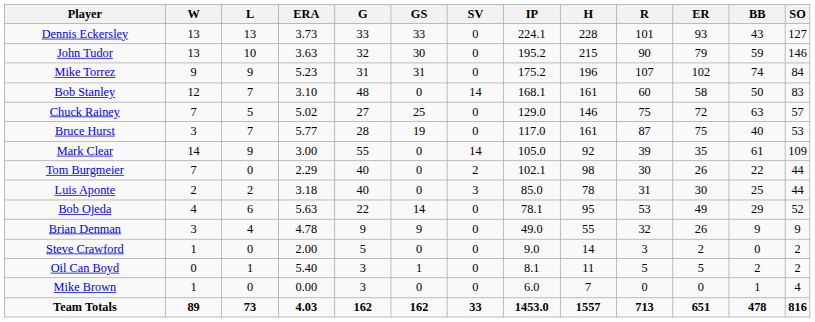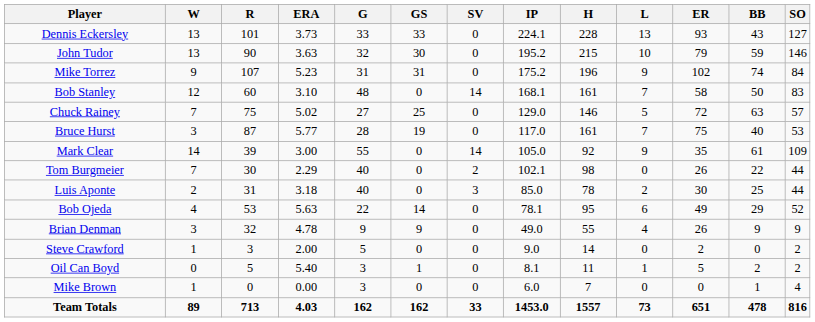 <table class=wikitable style="text-align:center">
 <tr>
 <th bgcolor=#DDDDFF; width="20%">Player</th>
 <th bgcolor=#DDDDFF; width="7%">W</th>
-<th bgcolor=#DDDDFF; width="7%">L</th>
+<th bgcolor=#DDDDFF; width="7%">R</th>
 <th bgcolor=#DDDDFF; width="7%">ERA</th>
 <th bgcolor=#DDDDFF; width="7%">G</th>
 <th bgcolor=#DDDDFF; width="7%">GS</th>
 <th bgcolor=#DDDDFF; width="7%">SV</th>
 <th bgcolor=#DDDDFF; width="7%">IP</th>
 <th bgcolor=#DDDDFF; width="7%">H</th>
-<th bgcolor=#DDDDFF; width="7%">R</th>
+<th bgcolor=#DDDDFF; width="7%">L</th>
 <th bgcolor=#DDDDFF; width="7%">ER</th>
 <th bgcolor=#DDDDFF; width="7%">BB</th>
 <th bgcolor=#DDDDFF; width="7%">SO</th>
 </tr>
 <tr>
 <td><a href='#'>Dennis Eckersley</a></td>
 <td>13</td>
-<td>13</td>
+<td>101</td>
 <td>3.73</td>
 <td>33</td>
 <td>33</td>
 <td>0</td>
 <td>224.1</td>
 <td>228</td>
-<td>101</td>
+<td>13</td>
 <td>93</td>
 <td>43</td>
 <td>127</td>
 </tr>
 <tr>
 <td><a href='#'>John Tudor</a></td>
 <td>13</td>
-<td>10</td>
+<td>90</td>
 <td>3.63</td>
 <td>32</td>
 <td>30</td>
 <td>0</td>
 <td>195.2</td>
 <td>215</td>
-<td>90</td>
+<td>10</td>
 <td>79</td>
 <td>59</td>
 <td>146</td>
 </tr>
 <tr>
 <td><a href='#'>Mike Torrez</a></td>
 <td>9</td>
-<td>9</td>
+<td>107</td>
 <td>5.23</td>
 <td>31</td>
 <td>31</td>
 <td>0</td>
 <td>175.2</td>
 <td>196</td>
-<td>107</td>
+<td>9</td>
 <td>102</td>
 <td>74</td>
 <td>84</td>
 </tr>
 <tr>
 <td><a href='#'>Bob Stanley</a></td>
 <td>12</td>
-<td>7</td>
+<td>60</td>
 <td>3.10</td>
 <td>48</td>
 <td>0</td>
 <td>14</td>
 <td>168.1</td>
 <td>161</td>
-<td>60</td>
+<td>7</td>
 <td>58</td>
 <td>50</td>
 <td>83</td>
 </tr>
 <tr>
 <td><a href='#'>Chuck Rainey</a></td>
 <td>7</td>
-<td>5</td>
+<td>75</td>
 <td>5.02</td>
 <td>27</td>
 <td>25</td>
 <td>0</td>
 <td>129.0</td>
 <td>146</td>
-<td>75</td>
+<td>5</td>
 <td>72</td>
 <td>63</td>
 <td>57</td>
 </tr>
 <tr>
 <td><a href='#'>Bruce Hurst</a></td>
 <td>3</td>
-<td>7</td>
+<td>87</td>
 <td>5.77</td>
 <td>28</td>
 <td>19</td>
 <td>0</td>
 <td>117.0</td>
 <td>161</td>
-<td>87</td>
+<td>7</td>
 <td>75</td>
 <td>40</td>
 <td>53</td>
 </tr>
 <tr>
 <td><a href='#'>Mark Clear</a></td>
 <td>14</td>
-<td>9</td>
+<td>39</td>
 <td>3.00</td>
 <td>55</td>
 <td>0</td>
 <td>14</td>
 <td>105.0</td>
 <td>92</td>
-<td>39</td>
+<td>9</td>
 <td>35</td>
 <td>61</td>
 <td>109</td>
 </tr>
 <tr>
 <td><a href='#'>Tom Burgmeier</a></td>
 <td>7</td>
-<td>0</td>
+<td>30</td>
 <td>2.29</td>
 <td>40</td>
 <td>0</td>
 <td>2</td>
 <td>102.1</td>
 <td>98</td>
-<td>30</td>
+<td>0</td>
 <td>26</td>
 <td>22</td>
 <td>44</td>
 </tr>
 <tr>
 <td><a href='#'>Luis Aponte</a></td>
 <td>2</td>
-<td>2</td>
+<td>31</td>
 <td>3.18</td>
 <td>40</td>
 <td>0</td>
 <td>3</td>
 <td>85.0</td>
 <td>78</td>
-<td>31</td>
+<td>2</td>
 <td>30</td>
 <td>25</td>
 <td>44</td>
 </tr>
 <tr>
 <td><a href='#'>Bob Ojeda</a></td>
 <td>4</td>
-<td>6</td>
+<td>53</td>
 <td>5.63</td>
 <td>22</td>
 <td>14</td>
 <td>0</td>
 <td>78.1</td>
 <td>95</td>
-<td>53</td>
+<td>6</td>
 <td>49</td>
 <td>29</td>
 <td>52</td>
 </tr>
 <tr>
 <td><a href='#'>Brian Denman</a></td>
 <td>3</td>
-<td>4</td>
+<td>32</td>
 <td>4.78</td>
 <td>9</td>
 <td>9</td>
 <td>0</td>
 <td>49.0</td>
 <td>55</td>
-<td>32</td>
+<td>4</td>
 <td>26</td>
 <td>9</td>
 <td>9</td>
 </tr>
 <tr>
 <td><a href='#'>Steve Crawford</a></td>
 <td>1</td>
-<td>0</td>
+<td>3</td>
 <td>2.00</td>
 <td>5</td>
 <td>0</td>
 <td>0</td>
 <td>9.0</td>
 <td>14</td>
-<td>3</td>
+<td>0</td>
 <td>2</td>
 <td>0</td>
 <td>2</td>
 </tr>
 <tr>
 <td><a href='#'>Oil Can Boyd</a></td>
 <td>0</td>
-<td>1</td>
+<td>5</td>
 <td>5.40</td>
 <td>3</td>
 <td>1</td>
 <td>0</td>
 <td>8.1</td>
 <td>11</td>
-<td>5</td>
+<td>1</td>
 <td>5</td>
 <td>2</td>
 <td>2</td>
 </tr>
 <tr>
 <td><a href='#'>Mike Brown</a></td>
 <td>1</td>
 <td>0</td>
 <td>0.00</td>
 <td>3</td>
 <td>0</td>
 <td>0</td>
 <td>6.0</td>
 <td>7</td>
 <td>0</td>
 <td>0</td>
 <td>1</td>
 <td>4</td>
 </tr>
 <tr>
 <td><strong>Team Totals</strong></td>
 <td><strong>89</strong></td>
-<td><strong>73</strong></td>
+<td><strong>713</strong></td>
 <td><strong>4.03</strong></td>
 <td><strong>162</strong></td>
 <td><strong>162</strong></td>
 <td><strong>33</strong></td>
 <td><strong>1453.0</strong></td>
 <td><strong>1557</strong></td>
-<td><strong>713</strong></td>
+<td><strong>73</strong></td>
 <td><strong>651</strong></td>
 <td><strong>478</strong></td>
 <td><strong>816</strong></td>
 </tr>
 </table>
